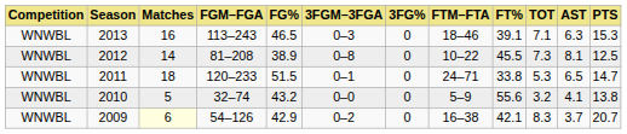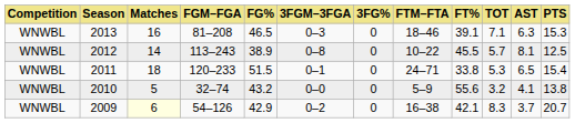 <table class="wikitable" style="margin:1em auto;">
 <tr style="background: khaki">
 <td align=center><strong>Competition</strong></td>
 <td align=center><strong>Season</strong></td>
 <td align=center><strong>Matches</strong></td>
 <td align=center><strong>FGM–FGA</strong></td>
 <td align=center><strong>FG%</strong></td>
 <td align=center><strong>3FGM–3FGA</strong></td>
 <td align=center><strong>3FG%</strong></td>
 <td align=center><strong>FTM–FTA</strong></td>
 <td align=center><strong>FT%</strong></td>
 <td align=center><strong>TOT</strong></td>
 <td align=center><strong>AST</strong></td>
 <td align=center><strong>PTS</strong></td>
 </tr>
 <tr>
 <td align=center>WNWBL</td>
 <td align=center>2013</td>
 <td align=center>16</td>
-<td align=center>113–243</td>
+<td align=center>81–208</td>
 <td align=center>46.5</td>
 <td align=center>0–3</td>
 <td align=center>0</td>
 <td align=center>18–46</td>
 <td align=center>39.1</td>
 <td align=center>7.1</td>
 <td align=center>6.3</td>
 <td align=center>15.3</td>
 </tr>
 <tr style="background:#eee;">
 <td align=center>WNWBL</td>
 <td align=center>2012</td>
 <td align=center>14</td>
-<td align=center>81–208</td>
+<td align=center>113–243</td>
 <td align=center>38.9</td>
 <td align=center>0–8</td>
 <td align=center>0</td>
 <td align=center>10–22</td>
 <td align=center>45.5</td>
-<td align=center>7.3</td>
+<td align=center>5.7</td>
 <td align=center>8.1</td>
 <td align=center>12.5</td>
 </tr>
 <tr>
 <td align=center>WNWBL</td>
 <td align=center>2011</td>
 <td align=center>18</td>
 <td align=center>120–233</td>
 <td align=center>51.5</td>
 <td align=center>0–1</td>
 <td align=center>0</td>
 <td align=center>24–71</td>
 <td align=center>33.8</td>
 <td align=center>5.3</td>
 <td align=center>6.5</td>
-<td align=center>14.7</td>
+<td align=center>15.4</td>
 </tr>
 <tr style="background:#eee;">
 <td align=center>WNWBL</td>
 <td align=center>2010</td>
 <td align=center>5</td>
 <td align=center>32–74</td>
 <td align=center>43.2</td>
 <td align=center>0–0</td>
 <td align=center>0</td>
 <td align=center>5–9</td>
 <td align=center>55.6</td>
 <td align=center>3.2</td>
 <td align=center>4.1</td>
 <td align=center>13.8</td>
 </tr>
 <tr>
 <td align=center>WNWBL</td>
 <td align=center>2009</td>
 <td align=center style="background: lightyellow;">6</td>
 <td align=center>54–126</td>
 <td align=center>42.9</td>
 <td align=center>0–2</td>
 <td align=center>0</td>
 <td align=center>16–38</td>
 <td align=center>42.1</td>
 <td align=center>8.3</td>
 <td align=center>3.7</td>
 <td align=center>20.7</td>
 </tr>
 </table>
